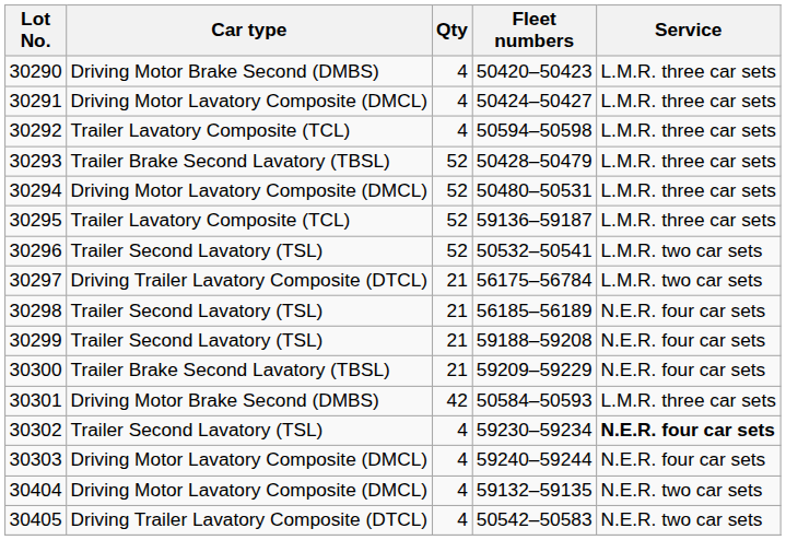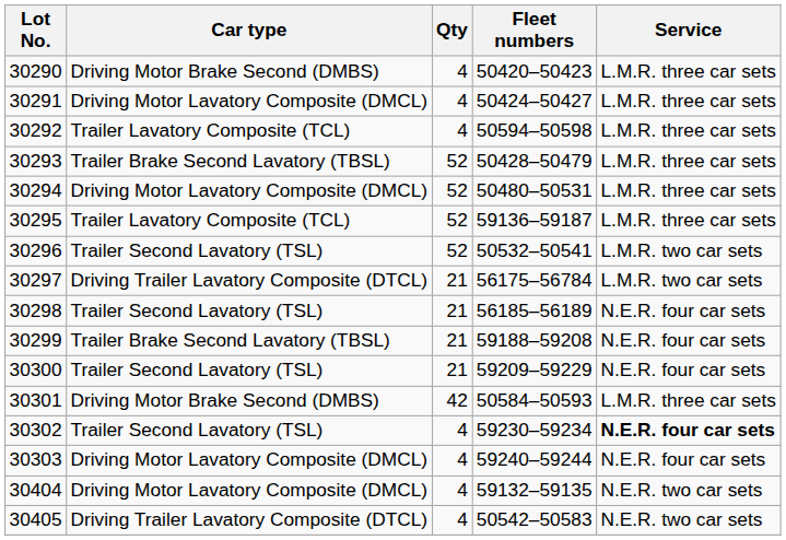 <table class="wikitable sortable">
 <tr>
 <th>Lot<br>No.</th>
 <th>Car type</th>
 <th>Qty</th>
 <th>Fleet<br>numbers</th>
 <th>Service</th>
 </tr>
 <tr>
 <td>30290</td>
 <td>Driving Motor Brake Second (DMBS)</td>
 <td style=text-align:right>4</td>
 <td>50420–50423</td>
 <td>L.M.R. three car sets</td>
 </tr>
 <tr>
 <td>30291</td>
 <td>Driving Motor Lavatory Composite (DMCL)</td>
 <td style=text-align:right>4</td>
 <td>50424–50427</td>
 <td>L.M.R. three car sets</td>
 </tr>
 <tr>
 <td>30292</td>
 <td>Trailer Lavatory Composite (TCL)</td>
 <td style=text-align:right>4</td>
 <td>50594–50598</td>
 <td>L.M.R. three car sets</td>
 </tr>
 <tr>
 <td>30293</td>
 <td>Trailer Brake Second Lavatory (TBSL)</td>
 <td style=text-align:right>52</td>
 <td>50428–50479</td>
 <td>L.M.R. three car sets</td>
 </tr>
 <tr>
 <td>30294</td>
 <td>Driving Motor Lavatory Composite (DMCL)</td>
 <td style=text-align:right>52</td>
 <td>50480–50531</td>
 <td>L.M.R. three car sets</td>
 </tr>
 <tr>
 <td>30295</td>
 <td>Trailer Lavatory Composite (TCL)</td>
 <td style=text-align:right>52</td>
 <td>59136–59187</td>
 <td>L.M.R. three car sets</td>
 </tr>
 <tr>
 <td>30296</td>
 <td>Trailer Second Lavatory (TSL)</td>
 <td style=text-align:right>52</td>
 <td>50532–50541</td>
 <td>L.M.R. two car sets</td>
 </tr>
 <tr>
 <td>30297</td>
 <td>Driving Trailer Lavatory Composite (DTCL)</td>
 <td style=text-align:right>21</td>
 <td>56175–56784</td>
 <td>L.M.R. two car sets</td>
 </tr>
 <tr>
 <td>30298</td>
 <td>Trailer Second Lavatory (TSL)</td>
 <td style=text-align:right>21</td>
 <td>56185–56189</td>
 <td>N.E.R. four car sets</td>
 </tr>
 <tr>
 <td>30299</td>
-<td>Trailer Second Lavatory (TSL)</td>
+<td>Trailer Brake Second Lavatory (TBSL)</td>
 <td style=text-align:right>21</td>
 <td>59188–59208</td>
 <td>N.E.R. four car sets</td>
 </tr>
 <tr>
 <td>30300</td>
-<td>Trailer Brake Second Lavatory (TBSL)</td>
+<td>Trailer Second Lavatory (TSL)</td>
 <td style=text-align:right>21</td>
 <td>59209–59229</td>
 <td>N.E.R. four car sets</td>
 </tr>
 <tr>
 <td>30301</td>
 <td>Driving Motor Brake Second (DMBS)</td>
 <td style=text-align:right>42</td>
 <td>50584–50593</td>
 <td>L.M.R. three car sets</td>
 </tr>
 <tr>
 <td>30302</td>
 <td>Trailer Second Lavatory (TSL)</td>
 <td style=text-align:right>4</td>
 <td>59230–59234</td>
 <td><strong>N.E.R. four car sets</strong></td>
 </tr>
 <tr>
 <td>30303</td>
 <td>Driving Motor Lavatory Composite (DMCL)</td>
 <td style=text-align:right>4</td>
 <td>59240–59244</td>
 <td>N.E.R. four car sets</td>
 </tr>
 <tr>
 <td>30404</td>
 <td>Driving Motor Lavatory Composite (DMCL)</td>
 <td style=text-align:right>4</td>
 <td>59132–59135</td>
 <td>N.E.R. two car sets</td>
 </tr>
 <tr>
 <td>30405</td>
 <td>Driving Trailer Lavatory Composite (DTCL)</td>
 <td style=text-align:right>4</td>
 <td>50542–50583</td>
 <td>N.E.R. two car sets</td>
 </tr>
 <tr>
 </tr>
 </table>
